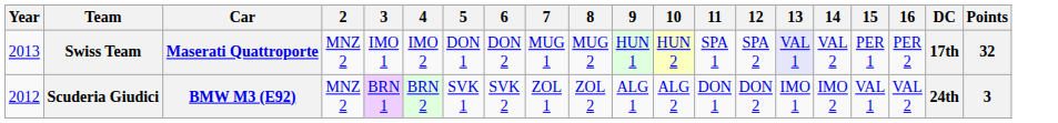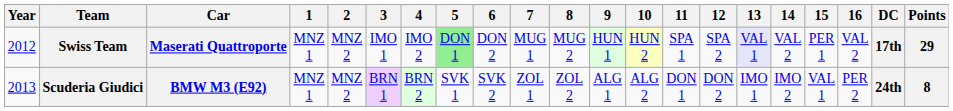 <table class="wikitable" style="text-align:center; font-size:85%">
 <tr>
 <th>Year</th>
 <th>Team</th>
 <th>Car</th>
+<th>1</th>
 <th>2</th>
 <th>3</th>
 <th>4</th>
 <th>5</th>
 <th>6</th>
 <th>7</th>
 <th>8</th>
 <th>9</th>
 <th>10</th>
 <th>11</th>
 <th>12</th>
 <th>13</th>
 <th>14</th>
 <th>15</th>
 <th>16</th>
 <th>DC</th>
 <th>Points</th>
 </tr>
 <tr>
-<td><a href='#'>2013</a></td>
+<td><a href='#'>2012</a></td>
 <th nowrap>Swiss Team</th>
 <th nowrap><a href='#'>Maserati Quattroporte</a></th>
+<td><a href='#'>MNZ<br>1</a></td>
 <td><a href='#'>MNZ<br>2</a></td>
 <td><a href='#'>IMO<br>1</a></td>
 <td><a href='#'>IMO<br>2</a></td>
-<td><a href='#'>DON<br>1</a></td>
+<td style="background: lightgreen;"><a href='#'>DON<br>1</a></td>
 <td><a href='#'>DON<br>2</a></td>
 <td><a href='#'>MUG<br>1</a></td>
 <td><a href='#'>MUG<br>2</a></td>
 <td style="background:#DFFFDF;"><a href='#'>HUN<br>1</a><br></td>
 <td style="background:#FBFFBF;"><a href='#'>HUN<br>2</a><br></td>
 <td><a href='#'>SPA<br>1</a></td>
 <td><a href='#'>SPA<br>2</a></td>
 <td style="background: lavender;"><a href='#'>VAL<br>1</a></td>
 <td><a href='#'>VAL<br>2</a></td>
 <td><a href='#'>PER<br>1</a></td>
-<td><a href='#'>PER<br>2</a></td>
+<td><a href='#'>VAL<br>2</a></td>
 <th>17th</th>
-<th>32</th>
+<th>29</th>
 </tr>
 <tr>
-<td><a href='#'>2012</a></td>
+<td><a href='#'>2013</a></td>
 <th nowrap>Scuderia Giudici</th>
 <th nowrap><a href='#'>BMW M3 (E92)</a></th>
+<td><a href='#'>MNZ<br>1</a></td>
 <td><a href='#'>MNZ<br>2</a></td>
 <td style="background:#EFCFFF;"><a href='#'>BRN<br>1</a><br></td>
 <td style="background:#DFFFDF;"><a href='#'>BRN<br>2</a><br></td>
 <td><a href='#'>SVK<br>1</a></td>
 <td><a href='#'>SVK<br>2</a></td>
 <td><a href='#'>ZOL<br>1</a></td>
 <td><a href='#'>ZOL<br>2</a></td>
 <td><a href='#'>ALG<br>1</a></td>
 <td><a href='#'>ALG<br>2</a></td>
 <td><a href='#'>DON<br>1</a></td>
 <td><a href='#'>DON<br>2</a></td>
 <td><a href='#'>IMO<br>1</a></td>
 <td><a href='#'>IMO<br>2</a></td>
 <td><a href='#'>VAL<br>1</a></td>
-<td><a href='#'>VAL<br>2</a></td>
+<td><a href='#'>PER<br>2</a></td>
 <th>24th</th>
-<th>3</th>
+<th>8</th>
 </tr>
 </table>
